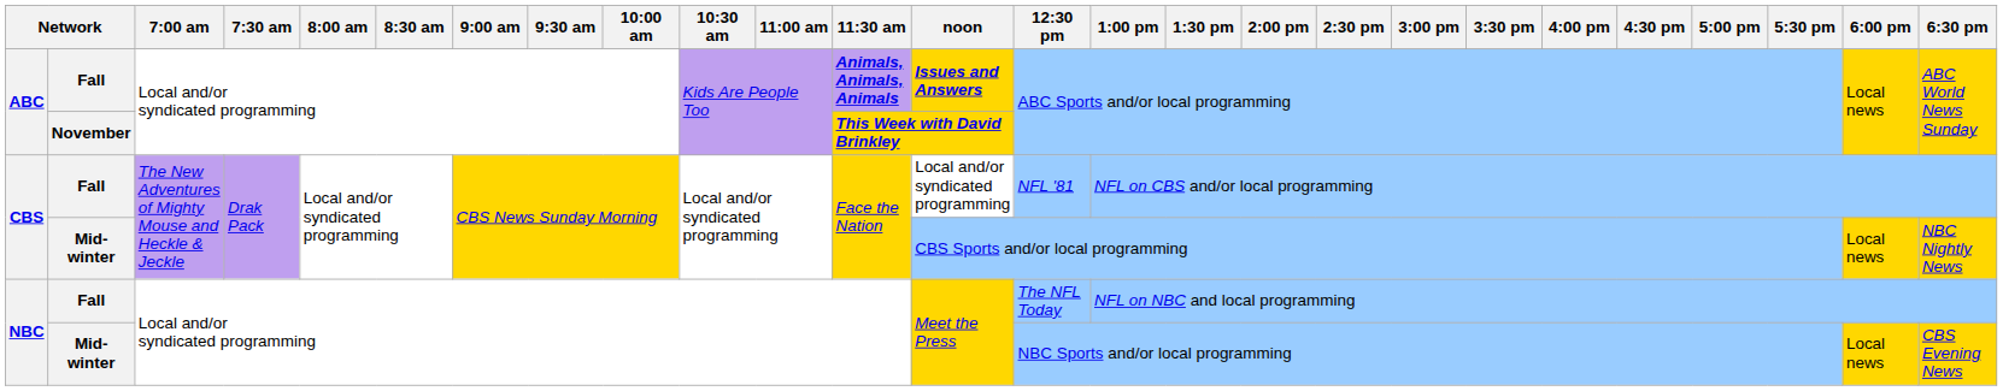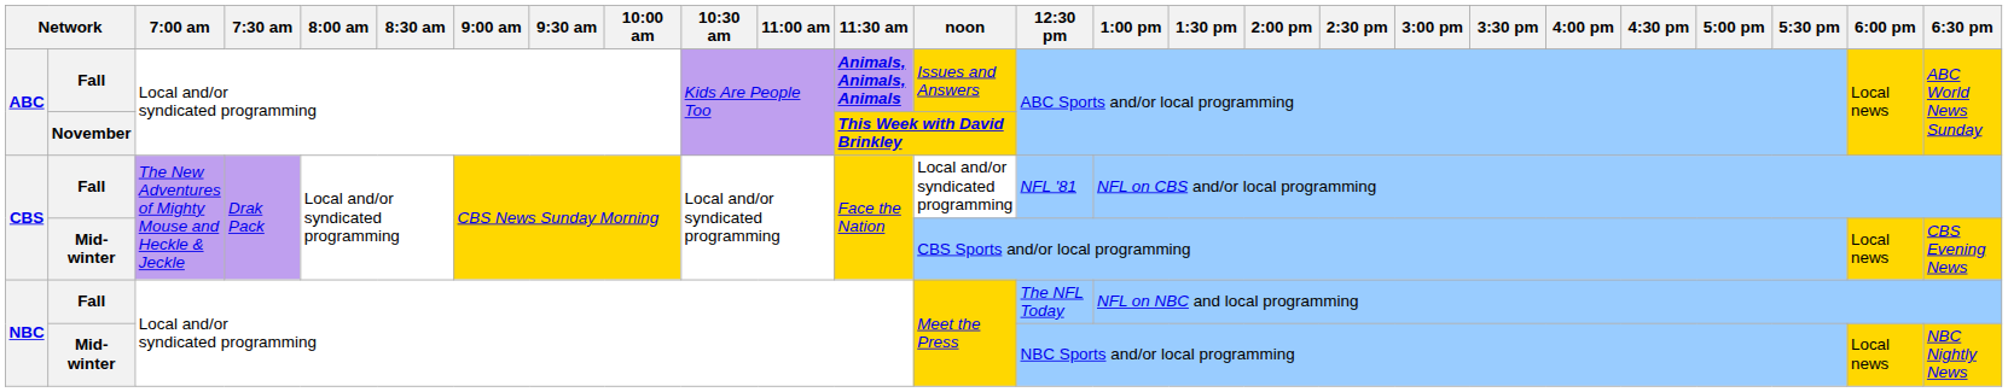 <table class=wikitable>
 <tr>
 <th width="1.5%" bgcolor="#C0C0C0" colspan="2">Network</th>
 <th width="4%" bgcolor="#C0C0C0">7:00 am</th>
 <th width="4%" bgcolor="#C0C0C0">7:30 am</th>
 <th width="4%" bgcolor="#C0C0C0">8:00 am</th>
 <th width="4%" bgcolor="#C0C0C0">8:30 am</th>
 <th width="4%" bgcolor="#C0C0C0">9:00 am</th>
 <th width="4%" bgcolor="#C0C0C0">9:30 am</th>
 <th width="4%" bgcolor="#C0C0C0">10:00 am</th>
 <th width="4%" bgcolor="#C0C0C0">10:30 am</th>
 <th width="4%" bgcolor="#C0C0C0">11:00 am</th>
 <th width="4%" bgcolor="#C0C0C0">11:30 am</th>
 <th width="4%" bgcolor="#C0C0C0">noon</th>
 <th width="4%" bgcolor="#C0C0C0">12:30 pm</th>
 <th width="4%" bgcolor="#C0C0C0">1:00 pm</th>
 <th width="4%" bgcolor="#C0C0C0">1:30 pm</th>
 <th width="4%" bgcolor="#C0C0C0">2:00 pm</th>
 <th width="4%" bgcolor="#C0C0C0">2:30 pm</th>
 <th width="4%" bgcolor="#C0C0C0">3:00 pm</th>
 <th width="4%" bgcolor="#C0C0C0">3:30 pm</th>
 <th width="4%" bgcolor="#C0C0C0">4:00 pm</th>
 <th width="4%" bgcolor="#C0C0C0">4:30 pm</th>
 <th width="4%" bgcolor="#C0C0C0">5:00 pm</th>
 <th width="4%" bgcolor="#C0C0C0">5:30 pm</th>
 <th width="4%" bgcolor="#C0C0C0">6:00 pm</th>
 <th width="4%" bgcolor="#C0C0C0">6:30 pm</th>
 </tr>
 <tr>
 <th bgcolor="#C0C0C0" rowspan="2"><a href='#'>ABC</a></th>
 <th>Fall</th>
 <td bgcolor="white" colspan="7"rowspan="2">Local and/or<br>syndicated programming</td>
 <td bgcolor="bf9fef" colspan="2"rowspan="2"><em><a href='#'>Kids Are People Too</a></em></td>
 <td bgcolor="bf9fef" rowspan="1"><strong><em><a href='#'>Animals, Animals, Animals</a></em></strong></td>
-<td bgcolor="gold" rowspan="1"><strong><em><a href='#'>Issues and Answers</a></em></strong></td>
+<td bgcolor="gold" rowspan="1"><em><a href='#'>Issues and Answers</a></em></td>
 <td bgcolor="99ccff" colspan="11"rowspan="2"><a href='#'>ABC Sports</a> and/or local programming</td>
 <td bgcolor="gold"rowspan="2">Local news</td>
 <td bgcolor="gold"rowspan="2"><em><a href='#'>ABC World News Sunday</a></em></td>
 </tr>
 <tr>
 <th>November</th>
 <td bgcolor="gold" colspan="2"rowspan="1"><strong><em><a href='#'>This Week with David Brinkley</a></em></strong></td>
 </tr>
 <tr>
 <th bgcolor="#C0C0C0" rowspan="2"><a href='#'>CBS</a></th>
 <th>Fall</th>
 <td bgcolor=bf9fef rowspan=2><em><a href='#'>The New Adventures of Mighty Mouse and Heckle & Jeckle</a></em> </td>
 <td bgcolor=bf9fef rowspan=2><em><a href='#'>Drak Pack</a></em> </td>
 <td bgcolor="white" rowspan="2"colspan="2">Local and/or<br>syndicated programming</td>
 <td bgcolor="gold" rowspan="2"colspan="3"><em><a href='#'>CBS News Sunday Morning</a></em></td>
 <td bgcolor="white" rowspan="2"colspan="2">Local and/or<br>syndicated programming</td>
 <td bgcolor="gold" rowspan="2"colspan="1"><em><a href='#'>Face the Nation</a></em></td>
 <td bgcolor="white" rowspan="1">Local and/or<br>syndicated programming</td>
 <td bgcolor="99ccff" rowspan="1"><em><a href='#'>NFL '81</a></em></td>
 <td bgcolor="99ccff" colspan="12" rowspan="1"><em><a href='#'>NFL on CBS</a></em> and/or local programming</td>
 </tr>
 <tr>
 <th>Mid-winter</th>
 <td bgcolor="99ccff" rowspan="1"colspan="12"><a href='#'>CBS Sports</a> and/or local programming</td>
 <td bgcolor="gold"rowspan="1">Local news</td>
-<td bgcolor="gold" rowspan="1"><em><a href='#'>NBC Nightly News</a></em></td>
+<td bgcolor="gold"rowspan="1"><em><a href='#'>CBS Evening News</a></em></td>
 </tr>
 <tr>
 <th bgcolor="#C0C0C0" rowspan="2"><a href='#'>NBC</a></th>
 <th>Fall</th>
 <td bgcolor="white" colspan="10" rowspan="2">Local and/or<br>syndicated programming</td>
 <td bgcolor="gold" rowspan="2"><em><a href='#'>Meet the Press</a></em></td>
 <td bgcolor="99ccff" rowspan="1"><em><a href='#'>The NFL Today</a></em></td>
 <td bgcolor="99ccff" colspan="12" rowspan="1"><em><a href='#'>NFL on NBC</a></em> and local programming</td>
 </tr>
 <tr>
 <th>Mid-winter</th>
 <td bgcolor="99ccff" colspan="11" rowspan="1"><a href='#'>NBC Sports</a> and/or local programming</td>
 <td bgcolor="gold" rowspan="1">Local news</td>
-<td bgcolor="gold"rowspan="1"><em><a href='#'>CBS Evening News</a></em></td>
+<td bgcolor="gold" rowspan="1"><em><a href='#'>NBC Nightly News</a></em></td>
 </tr>
 </table>
